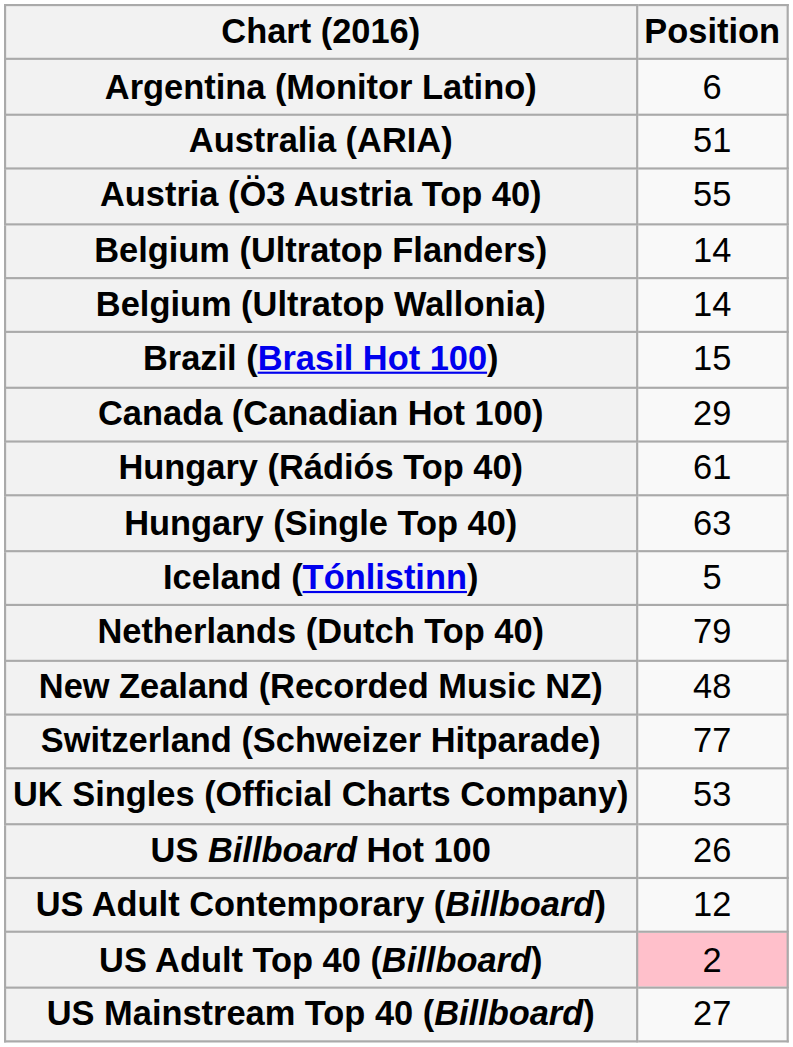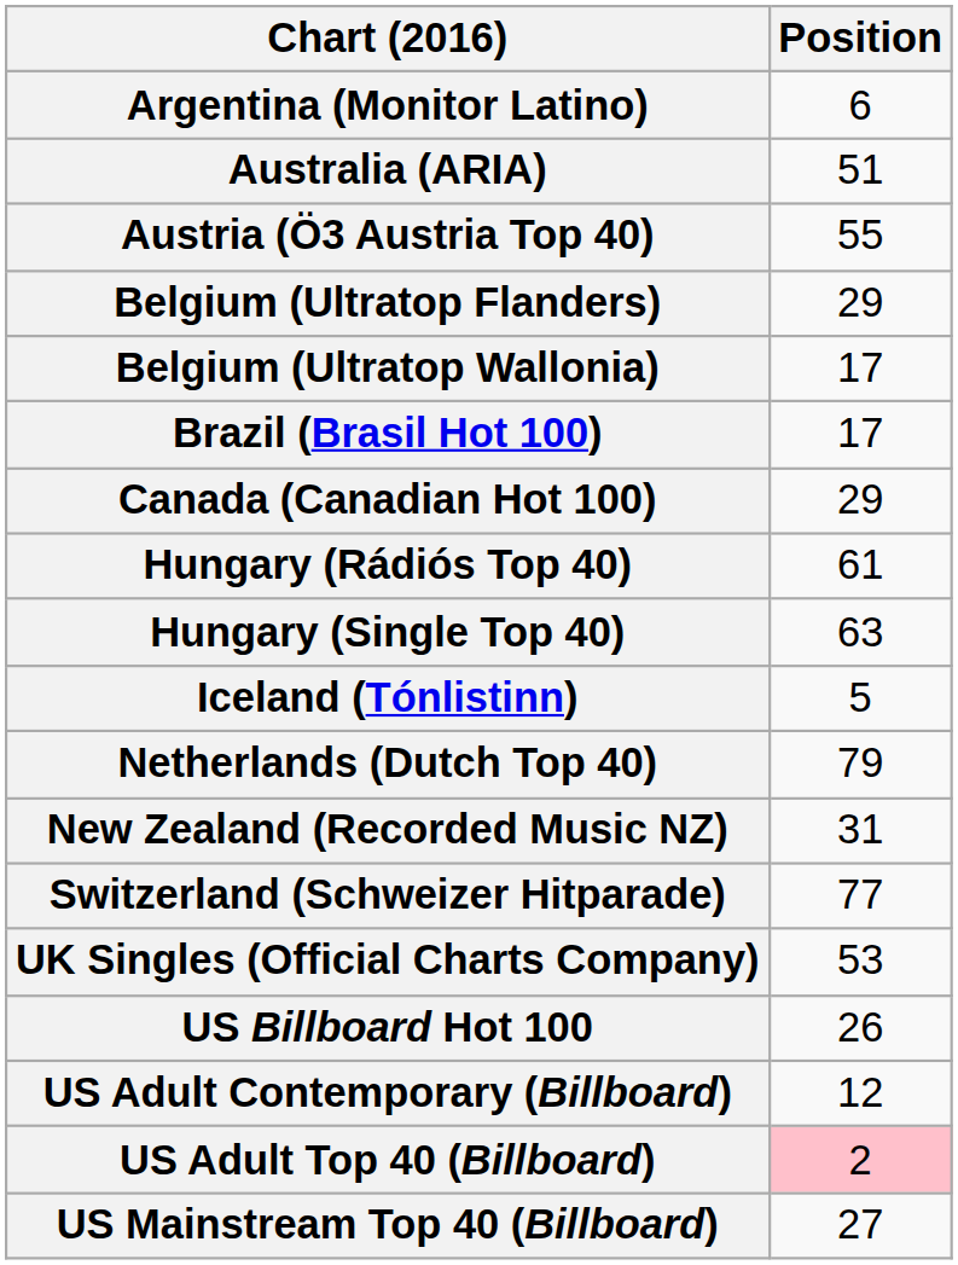 <table class="wikitable sortable plainrowheaders" style="text-align:center">
 <tr>
 <th scope="col">Chart (2016)</th>
 <th scope="col">Position</th>
 </tr>
 <tr>
 <th scope="row">Argentina (Monitor Latino)</th>
 <td>6</td>
 </tr>
 <tr>
 <th scope="row">Australia (ARIA)</th>
 <td>51</td>
 </tr>
 <tr>
 <th scope="row">Austria (Ö3 Austria Top 40)</th>
 <td>55</td>
 </tr>
 <tr>
 <th scope="row">Belgium (Ultratop Flanders)</th>
-<td>14</td>
+<td>29</td>
 </tr>
 <tr>
 <th scope="row">Belgium (Ultratop Wallonia)</th>
-<td>14</td>
+<td>17</td>
 </tr>
 <tr>
 <th scope="row">Brazil (<a href='#'>Brasil Hot 100</a>)</th>
-<td>15</td>
+<td>17</td>
 </tr>
 <tr>
 <th scope="row">Canada (Canadian Hot 100)</th>
 <td>29</td>
 </tr>
 <tr>
 <th scope="row">Hungary (Rádiós Top 40)</th>
 <td>61</td>
 </tr>
 <tr>
 <th scope="row">Hungary (Single Top 40)</th>
 <td>63</td>
 </tr>
 <tr>
 <th scope="row">Iceland (<a href='#'>Tónlistinn</a>)</th>
 <td>5</td>
 </tr>
 <tr>
 <th scope="row">Netherlands (Dutch Top 40)</th>
 <td>79</td>
 </tr>
 <tr>
 <th scope="row">New Zealand (Recorded Music NZ)</th>
-<td>48</td>
+<td>31</td>
 </tr>
 <tr>
 <th scope="row">Switzerland (Schweizer Hitparade)</th>
 <td>77</td>
 </tr>
 <tr>
 <th scope="row">UK Singles (Official Charts Company)</th>
 <td>53</td>
 </tr>
 <tr>
 <th scope="row">US <em>Billboard</em> Hot 100</th>
 <td>26</td>
 </tr>
 <tr>
 <th scope="row">US Adult Contemporary (<em>Billboard</em>)</th>
 <td>12</td>
 </tr>
 <tr>
 <th scope="row">US Adult Top 40 (<em>Billboard</em>)</th>
 <td style="background: pink;">2</td>
 </tr>
 <tr>
 <th scope="row">US Mainstream Top 40 (<em>Billboard</em>)</th>
 <td>27</td>
 </tr>
 </table>
